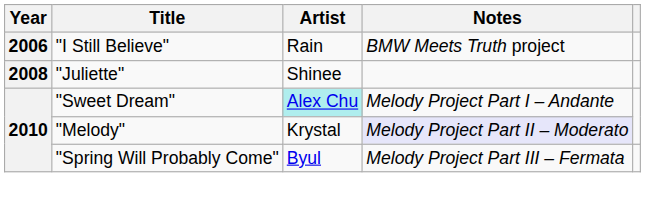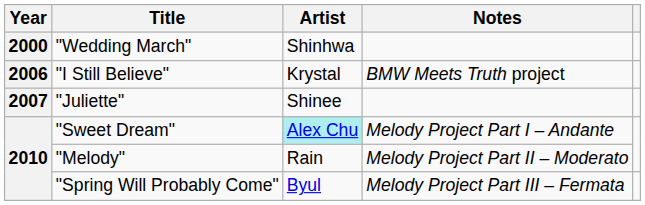 <table class="wikitable plainrowheaders sortable">
 <tr>
 <th scope="col">Year</th>
 <th scope="col">Title</th>
 <th scope="col">Artist</th>
 <th scope="co;">Notes</th>
 <th scope="col"></th>
 </tr>
 <tr>
+<th scope="row">2000</th>
+<td>"Wedding March"</td>
+<td>Shinhwa</td>
+<td></td>
+<td style="text-align:center"></td>
+</tr>
+<tr>
 <th scope="row">2006</th>
 <td>"I Still Believe"</td>
-<td>Rain</td>
+<td>Krystal</td>
 <td><em>BMW Meets Truth</em> project</td>
 <td style="text-align:center"></td>
 </tr>
 <tr>
-<th scope="row">2008</th>
+<th scope="row">2007</th>
 <td>"Juliette"</td>
 <td>Shinee</td>
 <td></td>
 <td style="text-align:center"></td>
 </tr>
 <tr>
 <th scope="row" rowspan="3">2010</th>
 <td>"Sweet Dream"</td>
 <td style="background: paleturquoise;"><a href='#'>Alex Chu</a></td>
 <td><em>Melody Project Part I – Andante</em></td>
 <td rowspan="2" style="text-align:center"></td>
 </tr>
 <tr>
 <td>"Melody"</td>
-<td>Krystal</td>
-<td style="background: lavender;"><em>Melody Project Part II – Moderato</em></td>
+<td>Rain</td>
+<td><em>Melody Project Part II – Moderato</em></td>
 </tr>
 <tr>
 <td>"Spring Will Probably Come"</td>
 <td><a href='#'>Byul</a></td>
 <td><em>Melody Project Part III – Fermata</em></td>
 <td style="text-align:center"></td>
 </tr>
 </table>
